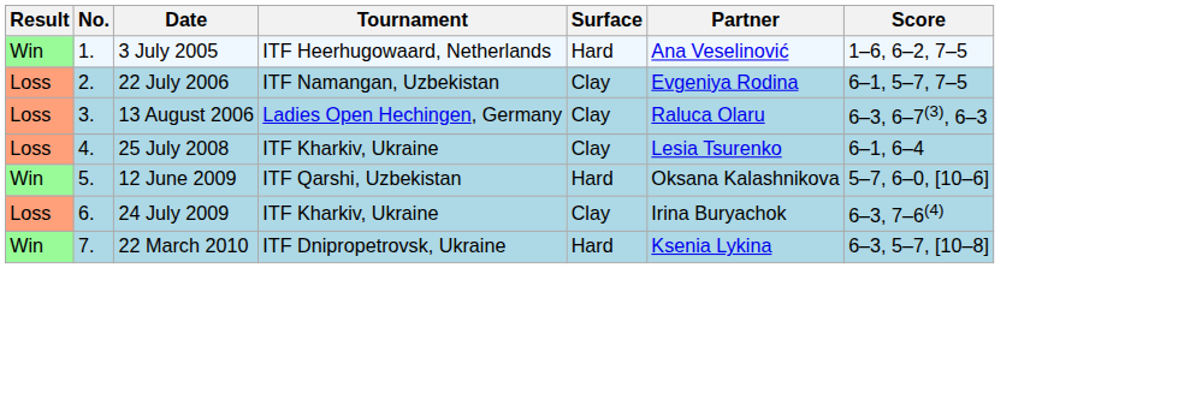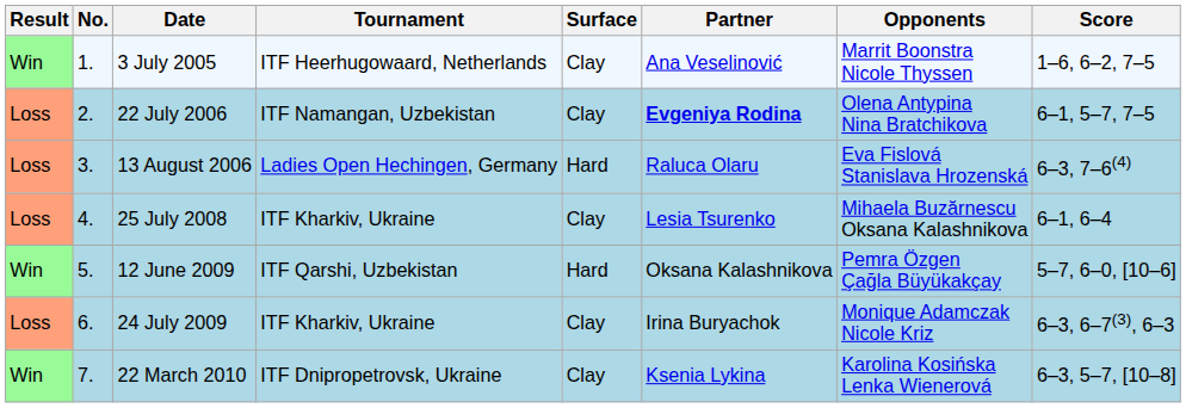 <table class="sortable wikitable">
 <tr>
 <th>Result</th>
 <th>No.</th>
 <th>Date</th>
 <th>Tournament</th>
 <th>Surface</th>
 <th>Partner</th>
+<th>Opponents</th>
 <th class="unsortable">Score</th>
 </tr>
 <tr bgcolor="#f0f8ff">
 <td bgcolor="98FB98">Win</td>
 <td>1.</td>
 <td>3 July 2005</td>
 <td>ITF Heerhugowaard, Netherlands</td>
-<td>Hard</td>
+<td>Clay</td>
 <td> <a href='#'>Ana Veselinović</a></td>
+<td> <a href='#'>Marrit Boonstra</a><br> <a href='#'>Nicole Thyssen</a></td>
 <td>1–6, 6–2, 7–5</td>
 </tr>
 <tr style="background:lightblue;">
 <td bgcolor="FFA07A">Loss</td>
 <td>2.</td>
 <td>22 July 2006</td>
 <td>ITF Namangan, Uzbekistan</td>
 <td>Clay</td>
-<td> <a href='#'>Evgeniya Rodina</a></td>
+<td><strong> <a href='#'>Evgeniya Rodina</a></strong></td>
+<td> <a href='#'>Olena Antypina</a><br> <a href='#'>Nina Bratchikova</a></td>
 <td>6–1, 5–7, 7–5</td>
 </tr>
 <tr style="background:lightblue;">
 <td bgcolor="FFA07A">Loss</td>
 <td>3.</td>
 <td>13 August 2006</td>
 <td><a href='#'>Ladies Open Hechingen</a>, Germany</td>
-<td>Clay</td>
+<td>Hard</td>
 <td> <a href='#'>Raluca Olaru</a></td>
-<td>6–3, 6–7<sup>(3)</sup>, 6–3</td>
+<td> <a href='#'>Eva Fislová</a><br> <a href='#'>Stanislava Hrozenská</a></td>
+<td>6–3, 7–6<sup>(4)</sup></td>
 </tr>
 <tr style="background:lightblue;">
 <td bgcolor="FFA07A">Loss</td>
 <td>4.</td>
 <td>25 July 2008</td>
 <td>ITF Kharkiv, Ukraine</td>
 <td>Clay</td>
 <td> <a href='#'>Lesia Tsurenko</a></td>
+<td> <a href='#'>Mihaela Buzărnescu</a><br> Oksana Kalashnikova</td>
 <td>6–1, 6–4</td>
 </tr>
 <tr style="background:lightblue;">
 <td bgcolor="98FB98">Win</td>
 <td>5.</td>
 <td>12 June 2009</td>
 <td>ITF Qarshi, Uzbekistan</td>
 <td>Hard</td>
 <td> Oksana Kalashnikova</td>
+<td> <a href='#'>Pemra Özgen</a><br> <a href='#'>Çağla Büyükakçay</a></td>
 <td>5–7, 6–0, [10–6]</td>
 </tr>
 <tr style="background:lightblue;">
 <td bgcolor="FFA07A">Loss</td>
 <td>6.</td>
 <td>24 July 2009</td>
 <td>ITF Kharkiv, Ukraine</td>
 <td>Clay</td>
 <td> Irina Buryachok</td>
-<td>6–3, 7–6<sup>(4)</sup></td>
+<td> <a href='#'>Monique Adamczak</a><br> <a href='#'>Nicole Kriz</a></td>
+<td>6–3, 6–7<sup>(3)</sup>, 6–3</td>
 </tr>
 <tr style="background:lightblue;">
 <td bgcolor="98FB98">Win</td>
 <td>7.</td>
 <td>22 March 2010</td>
 <td>ITF Dnipropetrovsk, Ukraine</td>
-<td>Hard</td>
+<td>Clay</td>
 <td> <a href='#'>Ksenia Lykina</a></td>
+<td> <a href='#'>Karolina Kosińska</a><br> <a href='#'>Lenka Wienerová</a></td>
 <td>6–3, 5–7, [10–8]</td>
 </tr>
 </table>
